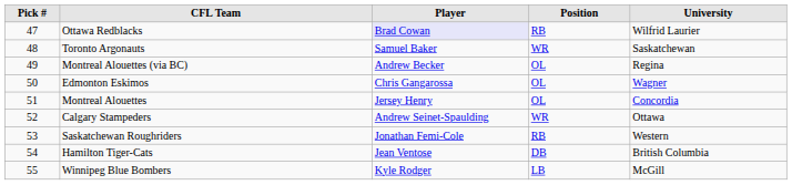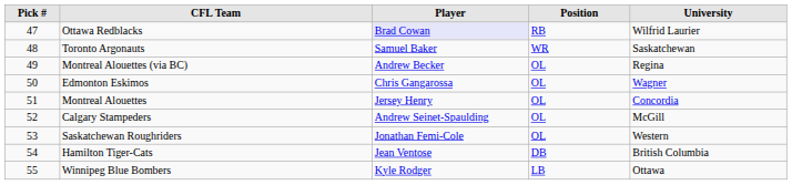 <table class="wikitable" style="width: 90%">
 <tr>
 <th style="background:#E5E5E5;" width=7%>Pick #</th>
 <th width=40% style="background:#E5E5E5;">CFL Team</th>
 <th width=20% style="background:#E5E5E5;">Player</th>
 <th width=13% style="background:#E5E5E5;">Position</th>
 <th width=20% style="background:#E5E5E5;">University</th>
 </tr>
 <tr>
 <td align=center>47</td>
 <td>Ottawa Redblacks</td>
 <td style="background: lavender;"><a href='#'>Brad Cowan</a></td>
 <td><a href='#'>RB</a></td>
 <td>Wilfrid Laurier</td>
 </tr>
 <tr>
 <td align=center>48</td>
 <td>Toronto Argonauts</td>
 <td><a href='#'>Samuel Baker</a></td>
 <td><a href='#'>WR</a></td>
 <td>Saskatchewan</td>
 </tr>
 <tr>
 <td align=center>49</td>
 <td>Montreal Alouettes (via BC)</td>
 <td><a href='#'>Andrew Becker</a></td>
 <td><a href='#'>OL</a></td>
 <td>Regina</td>
 </tr>
 <tr>
 <td align=center>50</td>
 <td>Edmonton Eskimos</td>
 <td><a href='#'>Chris Gangarossa</a></td>
 <td><a href='#'>OL</a></td>
 <td><a href='#'>Wagner</a></td>
 </tr>
 <tr>
 <td align=center>51</td>
 <td>Montreal Alouettes</td>
 <td><a href='#'>Jersey Henry</a></td>
 <td><a href='#'>OL</a></td>
 <td><a href='#'>Concordia</a></td>
 </tr>
 <tr>
 <td align=center>52</td>
 <td>Calgary Stampeders</td>
 <td><a href='#'>Andrew Seinet-Spaulding</a></td>
-<td><a href='#'>WR</a></td>
-<td>Ottawa</td>
+<td><a href='#'>OL</a></td>
+<td>McGill</td>
 </tr>
 <tr>
 <td align=center>53</td>
 <td>Saskatchewan Roughriders</td>
 <td><a href='#'>Jonathan Femi-Cole</a></td>
-<td><a href='#'>RB</a></td>
+<td><a href='#'>OL</a></td>
 <td>Western</td>
 </tr>
 <tr>
 <td align=center>54</td>
 <td>Hamilton Tiger-Cats</td>
 <td><a href='#'>Jean Ventose</a></td>
 <td><a href='#'>DB</a></td>
 <td>British Columbia</td>
 </tr>
 <tr>
 <td align=center>55</td>
 <td>Winnipeg Blue Bombers</td>
 <td><a href='#'>Kyle Rodger</a></td>
 <td><a href='#'>LB</a></td>
-<td>McGill</td>
+<td>Ottawa</td>
 </tr>
 </table>
